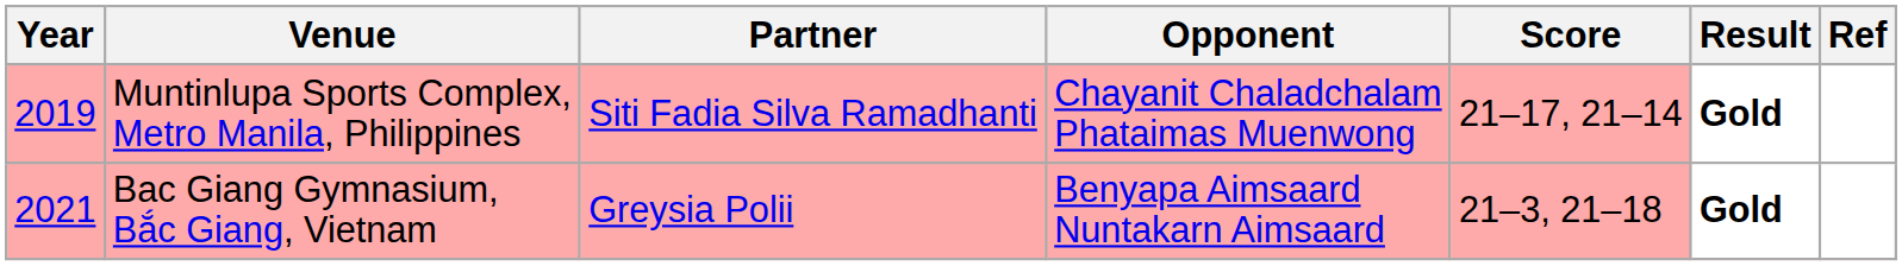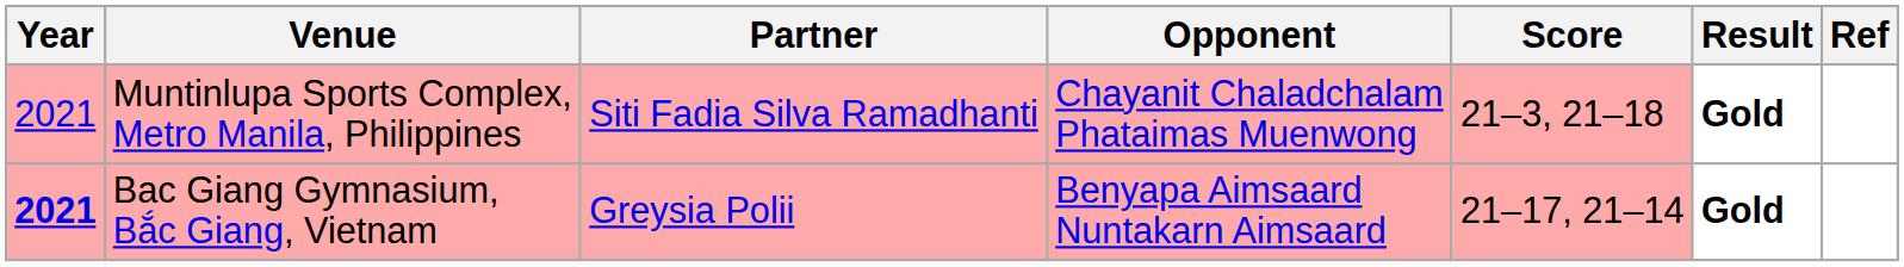 <table class="sortable wikitable" style="font-size: 90%">
 <tr>
 <th>Year</th>
 <th>Venue</th>
 <th>Partner</th>
 <th>Opponent</th>
 <th>Score</th>
 <th>Result</th>
 <th>Ref</th>
 </tr>
 <tr style="background:#FFAAAA">
-<td align="center"><a href='#'>2019</a></td>
+<td align="center"><a href='#'>2021</a></td>
 <td align="left">Muntinlupa Sports Complex,<br><a href='#'>Metro Manila</a>, Philippines</td>
 <td align="left"> <a href='#'>Siti Fadia Silva Ramadhanti</a></td>
 <td align="left"> <a href='#'>Chayanit Chaladchalam</a><br> <a href='#'>Phataimas Muenwong</a></td>
+<td align="left">21–3, 21–18</td>
+<td style="text-align:left; background:white"> <strong>Gold</strong></td>
+<td style="text-align:center; background:white"></td>
+</tr>
+<tr style="background:#FFAAAA">
+<td align="center"><strong><a href='#'>2021</a></strong></td>
+<td align="left">Bac Giang Gymnasium,<br><a href='#'>Bắc Giang</a>, Vietnam</td>
+<td align="left"> <a href='#'>Greysia Polii</a></td>
+<td align="left"> <a href='#'>Benyapa Aimsaard</a><br> <a href='#'>Nuntakarn Aimsaard</a></td>
 <td align="left">21–17, 21–14</td>
 <td style="text-align:left; background:white"> <strong>Gold</strong></td>
 <td style="text-align:center; background:white"></td>
 </tr>
-<tr style="background:#FFAAAA">
-<td align="center"><a href='#'>2021</a></td>
-<td align="left">Bac Giang Gymnasium,<br><a href='#'>Bắc Giang</a>, Vietnam</td>
-<td align="left"> <a href='#'>Greysia Polii</a></td>
-<td align="left"> <a href='#'>Benyapa Aimsaard</a><br> <a href='#'>Nuntakarn Aimsaard</a></td>
-<td align="left">21–3, 21–18</td>
-<td style="text-align:left; background:white"> <strong>Gold</strong></td>
-<td style="text-align:center; background:white"></td>
-</tr>
 </table>
